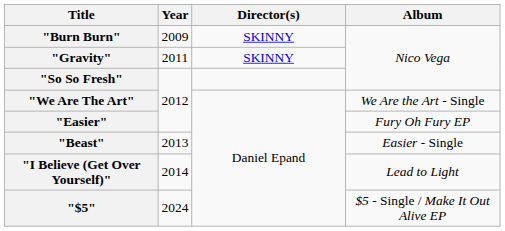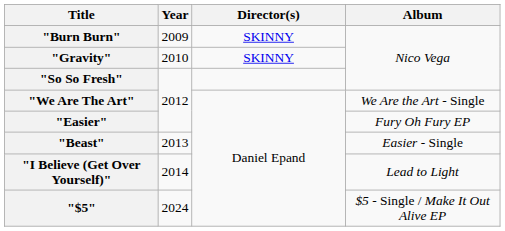 <table class="wikitable plainrowheaders" style="text-align:center;">
 <tr>
 <th scope="col" style="width:11em;">Title</th>
 <th scope="col">Year</th>
 <th scope="col" style="width:11em;">Director(s)</th>
 <th scope="col" style="width:11em;">Album</th>
 </tr>
 <tr>
 <th scope="row">"Burn Burn"</th>
 <td>2009</td>
 <td><a href='#'>SKINNY</a></td>
 <td rowspan=3><em>Nico Vega</em></td>
 </tr>
 <tr>
 <th scope="row">"Gravity"</th>
-<td>2011</td>
+<td>2010</td>
 <td><a href='#'>SKINNY</a></td>
 </tr>
 <tr>
 <th scope="row">"So So Fresh"</th>
 <td rowspan="3">2012</td>
 <td></td>
 </tr>
 <tr>
 <th scope="row">"We Are The Art"</th>
 <td rowspan="5">Daniel Epand</td>
 <td><em>We Are the Art</em> - Single</td>
 </tr>
 <tr>
 <th scope="row">"Easier"</th>
 <td><em>Fury Oh Fury EP</em></td>
 </tr>
 <tr>
 <th scope="row">"Beast"</th>
 <td>2013</td>
 <td><em>Easier</em> - Single</td>
 </tr>
 <tr>
 <th scope="row">"I Believe (Get Over Yourself)"</th>
 <td>2014</td>
 <td><em>Lead to Light</em></td>
 </tr>
 <tr>
 <th scope="row">"$5"</th>
 <td>2024</td>
 <td><em>$5</em> - Single / <em>Make It Out Alive EP</em></td>
 </tr>
 </table>
